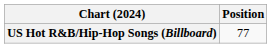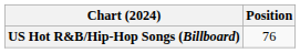 <table class="wikitable plainrowheaders" style="text-align:center">
 <tr>
 <th scope="col">Chart (2024)</th>
 <th scope="col">Position</th>
 </tr>
 <tr>
 <th scope="row">US Hot R&B/Hip-Hop Songs (<em>Billboard</em>)</th>
-<td>77</td>
+<td>76</td>
 </tr>
 </table>
